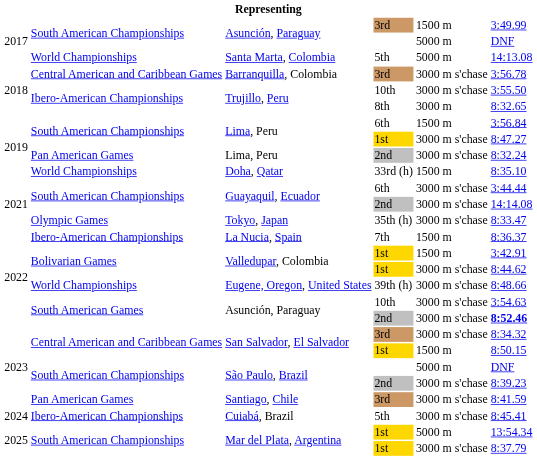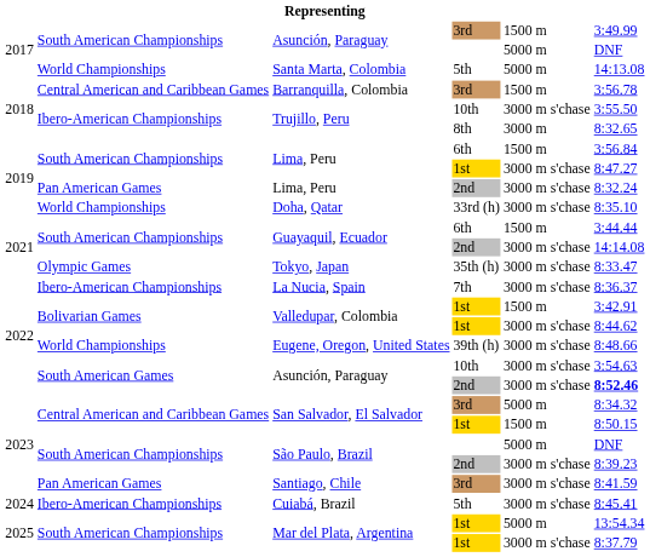 <table>
 <tr>
 <th colspan="6">Representing </th>
 </tr>
 <tr>
 <td rowspan=3>2017</td>
 <td rowspan=2><a href='#'>South American Championships</a></td>
 <td rowspan=2><a href='#'>Asunción</a>, <a href='#'>Paraguay</a></td>
 <td bgcolor=cc9966>3rd</td>
 <td>1500 m</td>
 <td><a href='#'>3:49.99</a></td>
 </tr>
 <tr>
 <td></td>
 <td>5000 m</td>
 <td><a href='#'>DNF</a></td>
 </tr>
 <tr>
 <td><a href='#'>World Championships</a></td>
 <td><a href='#'>Santa Marta</a>, <a href='#'>Colombia</a></td>
 <td>5th</td>
 <td>5000 m</td>
 <td><a href='#'>14:13.08</a></td>
 </tr>
 <tr>
 <td rowspan=3>2018</td>
 <td><a href='#'>Central American and Caribbean Games</a></td>
 <td><a href='#'>Barranquilla</a>, Colombia</td>
 <td bgcolor=cc9966>3rd</td>
-<td>3000 m s'chase</td>
+<td>1500 m</td>
 <td><a href='#'>3:56.78</a></td>
 </tr>
 <tr>
 <td rowspan=2><a href='#'>Ibero-American Championships</a></td>
 <td rowspan=2><a href='#'>Trujillo</a>, <a href='#'>Peru</a></td>
 <td>10th</td>
 <td>3000 m s'chase</td>
 <td><a href='#'>3:55.50</a></td>
 </tr>
 <tr>
 <td>8th</td>
 <td>3000 m</td>
 <td><a href='#'>8:32.65</a></td>
 </tr>
 <tr>
 <td rowspan=4>2019</td>
 <td rowspan=2><a href='#'>South American Championships</a></td>
 <td rowspan=2><a href='#'>Lima</a>, Peru</td>
 <td>6th</td>
 <td>1500 m</td>
 <td><a href='#'>3:56.84</a></td>
 </tr>
 <tr>
 <td bgcolor=gold>1st</td>
 <td>3000 m s'chase</td>
 <td><a href='#'>8:47.27</a></td>
 </tr>
 <tr>
 <td><a href='#'>Pan American Games</a></td>
 <td>Lima, Peru</td>
 <td bgcolor=silver>2nd</td>
 <td>3000 m s'chase</td>
 <td><a href='#'>8:32.24</a></td>
 </tr>
 <tr>
 <td><a href='#'>World Championships</a></td>
 <td><a href='#'>Doha</a>, <a href='#'>Qatar</a></td>
 <td>33rd (h)</td>
-<td>1500 m</td>
+<td>3000 m s'chase</td>
 <td><a href='#'>8:35.10</a></td>
 </tr>
 <tr>
 <td rowspan=3>2021</td>
 <td rowspan=2><a href='#'>South American Championships</a></td>
 <td rowspan=2><a href='#'>Guayaquil</a>, <a href='#'>Ecuador</a></td>
 <td>6th</td>
-<td>3000 m s'chase</td>
+<td>1500 m</td>
 <td><a href='#'>3:44.44</a></td>
 </tr>
 <tr>
 <td bgcolor=silver>2nd</td>
 <td>3000 m s'chase</td>
 <td><a href='#'>14:14.08</a></td>
 </tr>
 <tr>
 <td><a href='#'>Olympic Games</a></td>
 <td><a href='#'>Tokyo</a>, <a href='#'>Japan</a></td>
 <td>35th (h)</td>
 <td>3000 m s'chase</td>
 <td><a href='#'>8:33.47</a></td>
 </tr>
 <tr>
 <td rowspan=6>2022</td>
 <td><a href='#'>Ibero-American Championships</a></td>
 <td><a href='#'>La Nucia</a>, <a href='#'>Spain</a></td>
 <td>7th</td>
-<td>1500 m</td>
+<td>3000 m s'chase</td>
 <td><a href='#'>8:36.37</a></td>
 </tr>
 <tr>
 <td rowspan=2><a href='#'>Bolivarian Games</a></td>
 <td rowspan=2><a href='#'>Valledupar</a>, Colombia</td>
 <td bgcolor=gold>1st</td>
 <td>1500 m</td>
 <td><a href='#'>3:42.91</a> <strong></strong></td>
 </tr>
 <tr>
 <td bgcolor=gold>1st</td>
 <td>3000 m s'chase</td>
 <td><a href='#'>8:44.62</a></td>
 </tr>
 <tr>
 <td><a href='#'>World Championships</a></td>
 <td><a href='#'>Eugene, Oregon</a>, <a href='#'>United States</a></td>
 <td>39th (h)</td>
 <td>3000 m s'chase</td>
 <td><a href='#'>8:48.66</a></td>
 </tr>
 <tr>
 <td rowspan=2><a href='#'>South American Games</a></td>
 <td rowspan=2>Asunción, Paraguay</td>
 <td>10th</td>
 <td>3000 m s'chase</td>
 <td><a href='#'>3:54.63</a></td>
 </tr>
 <tr>
 <td bgcolor=silver>2nd</td>
 <td>3000 m s'chase</td>
 <td><strong><a href='#'>8:52.46</a></strong></td>
 </tr>
 <tr>
 <td rowspan=5>2023</td>
 <td rowspan=2><a href='#'>Central American and Caribbean Games</a></td>
 <td rowspan=2><a href='#'>San Salvador</a>, <a href='#'>El Salvador</a></td>
 <td bgcolor=cc9966>3rd</td>
-<td>3000 m s'chase</td>
+<td>5000 m</td>
 <td><a href='#'>8:34.32</a></td>
 </tr>
 <tr>
 <td bgcolor=gold>1st</td>
 <td>1500 m</td>
 <td><a href='#'>8:50.15</a></td>
 </tr>
 <tr>
 <td rowspan=2><a href='#'>South American Championships</a></td>
 <td rowspan=2><a href='#'>São Paulo</a>, <a href='#'>Brazil</a></td>
 <td></td>
 <td>5000 m</td>
 <td><a href='#'>DNF</a></td>
 </tr>
 <tr>
 <td bgcolor=silver>2nd</td>
 <td>3000 m s'chase</td>
 <td><a href='#'>8:39.23</a></td>
 </tr>
 <tr>
 <td><a href='#'>Pan American Games</a></td>
 <td><a href='#'>Santiago</a>, <a href='#'>Chile</a></td>
 <td bgcolor=cc9966>3rd</td>
 <td>3000 m s'chase</td>
 <td><a href='#'>8:41.59</a></td>
 </tr>
 <tr>
 <td>2024</td>
 <td><a href='#'>Ibero-American Championships</a></td>
 <td><a href='#'>Cuiabá</a>, Brazil</td>
 <td>5th</td>
 <td>3000 m s'chase</td>
 <td><a href='#'>8:45.41</a></td>
 </tr>
 <tr>
 <td rowspan=2>2025</td>
 <td rowspan=2><a href='#'>South American Championships</a></td>
 <td rowspan=2><a href='#'>Mar del Plata</a>, <a href='#'>Argentina</a></td>
 <td bgcolor=gold>1st</td>
 <td>5000 m</td>
 <td><a href='#'>13:54.34</a></td>
 </tr>
 <tr>
 <td bgcolor=gold>1st</td>
 <td>3000 m s'chase</td>
 <td><a href='#'>8:37.79</a></td>
 </tr>
 </table>
